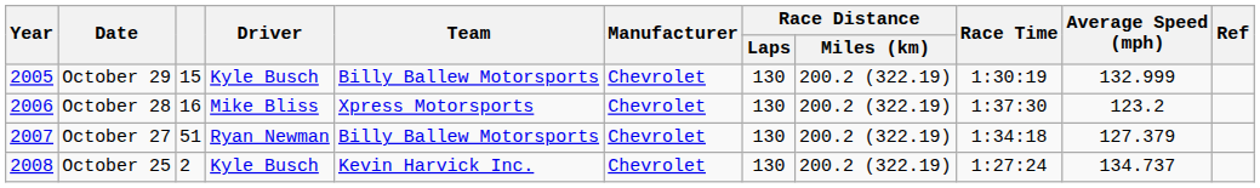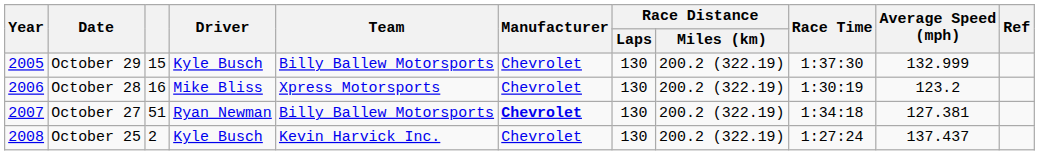 <table class="wikitable" style="font-size: 95%;">
 <tr>
 <th rowspan="2">Year</th>
 <th rowspan="2">Date</th>
 <th rowspan="2"></th>
 <th rowspan="2">Driver</th>
 <th rowspan="2">Team</th>
 <th rowspan="2">Manufacturer</th>
 <th colspan="2">Race Distance</th>
 <th rowspan="2">Race Time</th>
 <th rowspan="2">Average Speed<br>(mph)</th>
 <th rowspan="2">Ref</th>
 </tr>
 <tr>
 <th>Laps</th>
 <th>Miles (km)</th>
 </tr>
 <tr>
 <td><a href='#'>2005</a></td>
 <td>October 29</td>
 <td>15</td>
 <td><a href='#'>Kyle Busch</a></td>
 <td><a href='#'>Billy Ballew Motorsports</a></td>
 <td><a href='#'>Chevrolet</a></td>
 <td align="center">130</td>
 <td align="center">200.2 (322.19)</td>
-<td align="center">1:30:19</td>
+<td align="center">1:37:30</td>
 <td align="center">132.999</td>
 <td></td>
 </tr>
 <tr>
 <td><a href='#'>2006</a></td>
 <td>October 28</td>
 <td>16</td>
 <td><a href='#'>Mike Bliss</a></td>
 <td><a href='#'>Xpress Motorsports</a></td>
 <td><a href='#'>Chevrolet</a></td>
 <td align="center">130</td>
 <td align="center">200.2 (322.19)</td>
-<td align="center">1:37:30</td>
+<td align="center">1:30:19</td>
 <td align="center">123.2</td>
 <td></td>
 </tr>
 <tr>
 <td><a href='#'>2007</a></td>
 <td>October 27</td>
 <td>51</td>
 <td><a href='#'>Ryan Newman</a></td>
 <td><a href='#'>Billy Ballew Motorsports</a></td>
-<td><a href='#'>Chevrolet</a></td>
+<td><strong><a href='#'>Chevrolet</a></strong></td>
 <td align="center">130</td>
 <td align="center">200.2 (322.19)</td>
 <td align="center">1:34:18</td>
-<td align="center">127.379</td>
+<td align="center">127.381</td>
 <td></td>
 </tr>
 <tr>
 <td><a href='#'>2008</a></td>
 <td>October 25</td>
 <td>2</td>
 <td><a href='#'>Kyle Busch</a></td>
 <td><a href='#'>Kevin Harvick Inc.</a></td>
 <td><a href='#'>Chevrolet</a></td>
 <td align="center">130</td>
 <td align="center">200.2 (322.19)</td>
 <td align="center">1:27:24</td>
-<td align="center">134.737</td>
+<td align="center">137.437</td>
 <td></td>
 </tr>
 </table>
